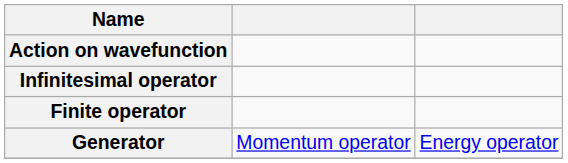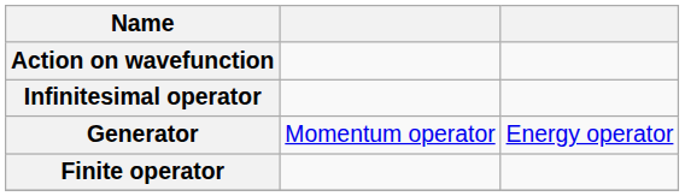 <table class="wikitable">
 <tr>
 <th>Name</th>
 <th></th>
 <th></th>
 </tr>
 <tr>
 <th>Action on wavefunction</th>
 <td></td>
 <td></td>
 </tr>
 <tr>
 <th>Infinitesimal operator</th>
 <td></td>
 <td></td>
 </tr>
 <tr>
+<th>Generator</th>
+<td><a href='#'>Momentum operator</a></td>
+<td><a href='#'>Energy operator</a></td>
+</tr>
+<tr>
 <th>Finite operator</th>
 <td></td>
 <td></td>
 </tr>
 <tr>
-<th>Generator</th>
-<td><a href='#'>Momentum operator</a></td>
-<td><a href='#'>Energy operator</a></td>
-</tr>
-<tr>
 </tr>
 </table>
